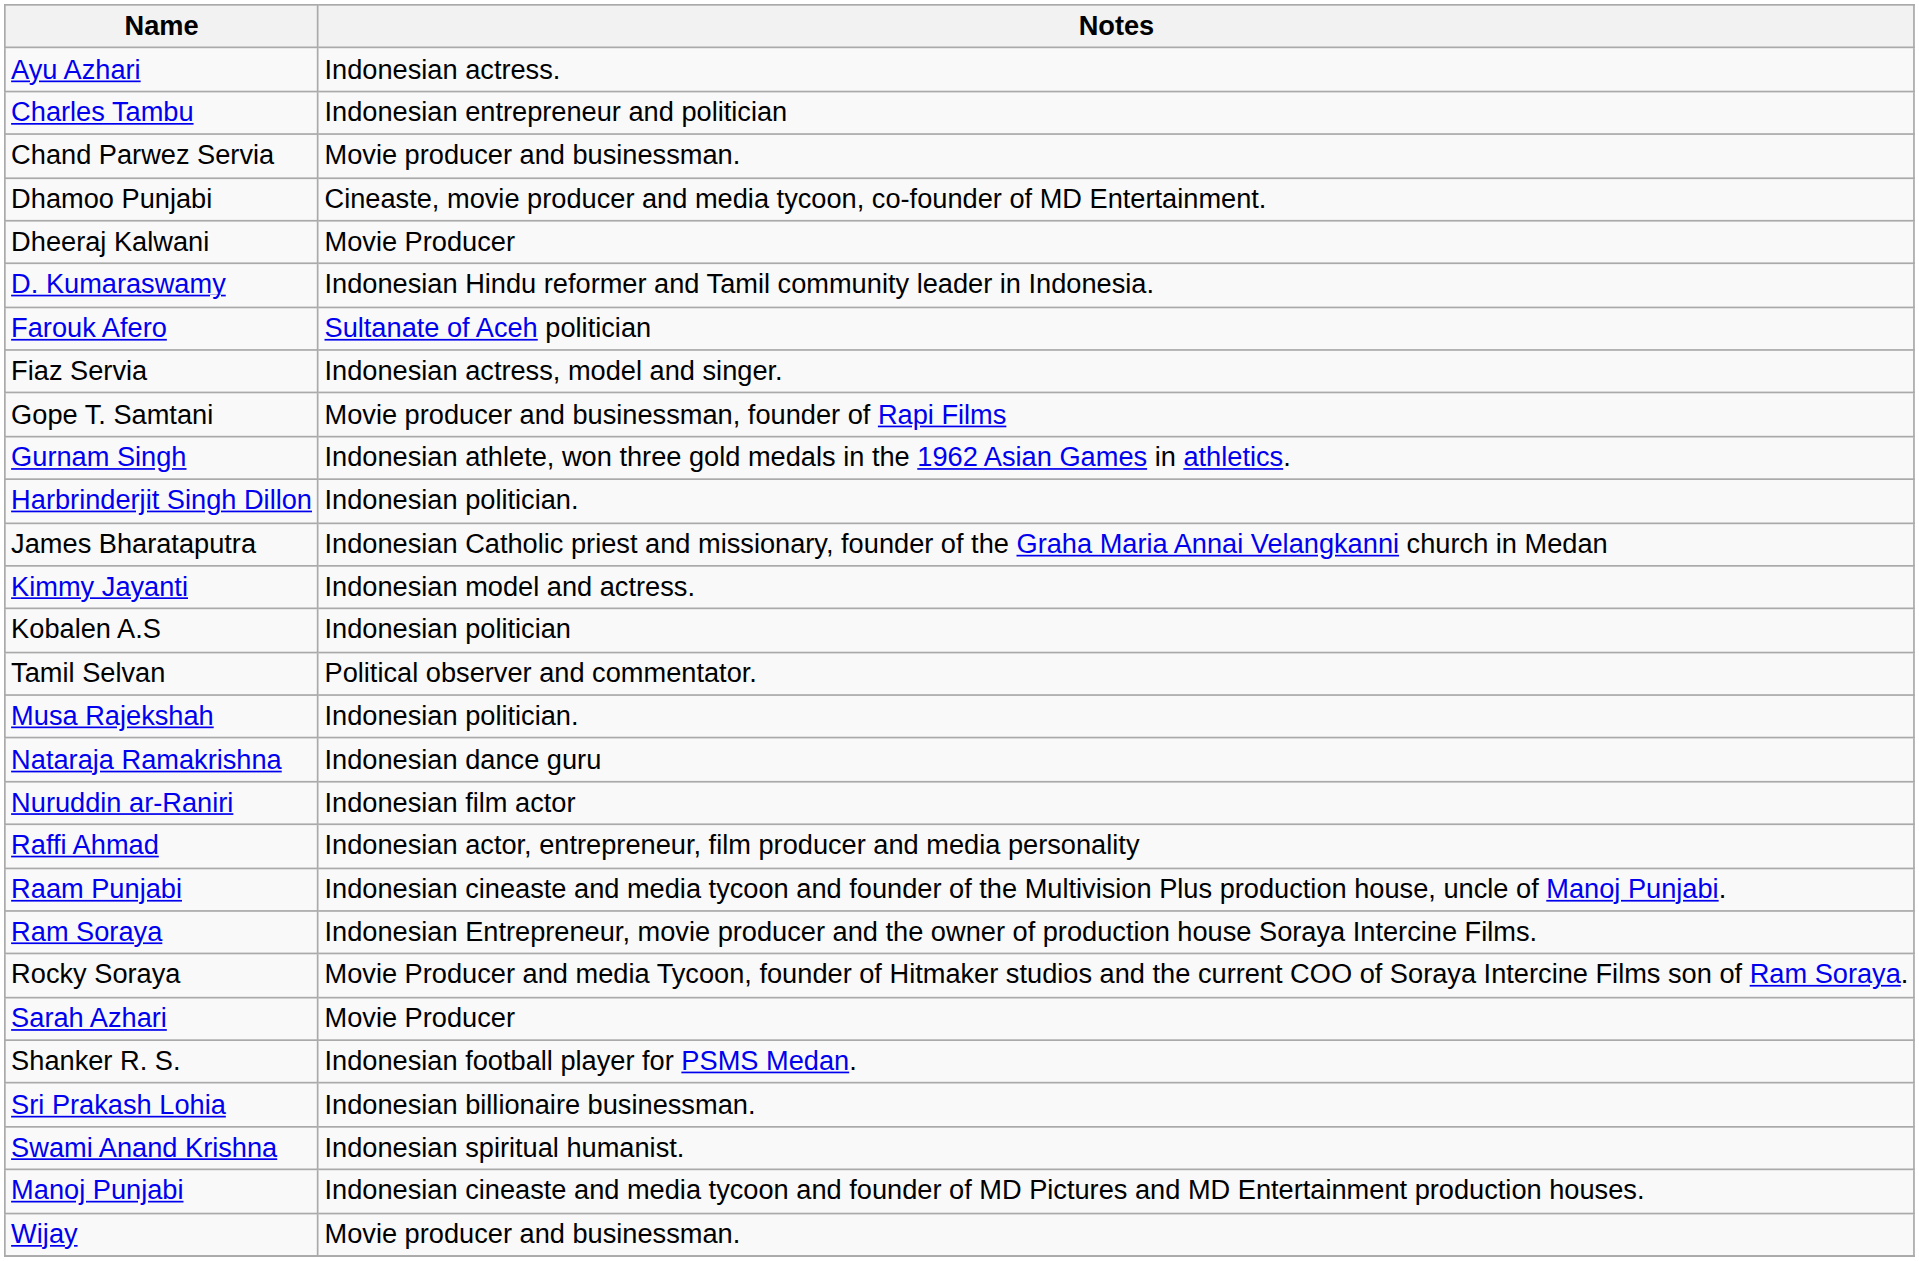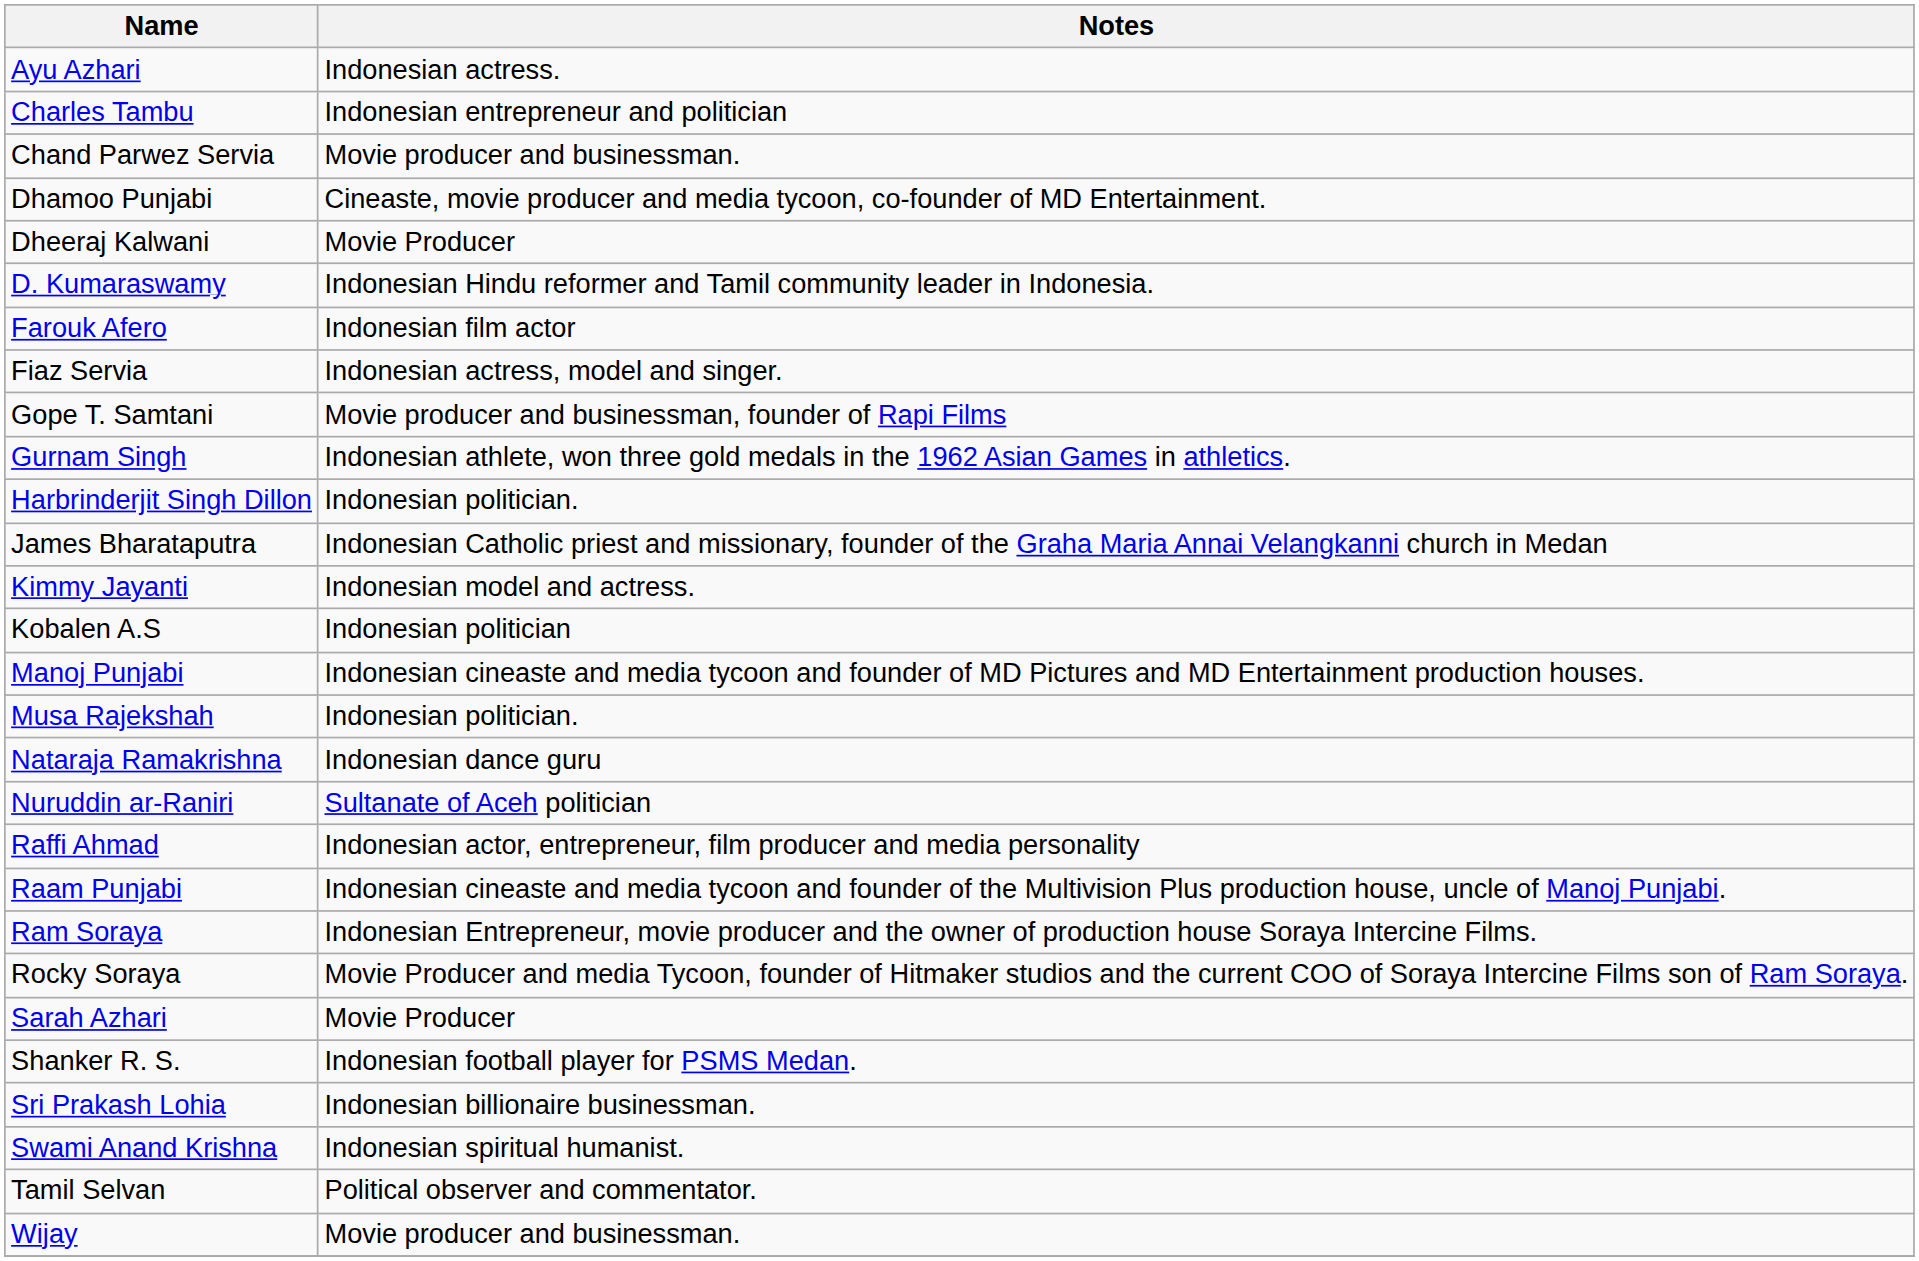 <table class="wikitable">
 <tr>
 <th>Name</th>
 <th>Notes</th>
 </tr>
 <tr>
 <td><a href='#'>Ayu Azhari</a></td>
 <td>Indonesian actress.</td>
 </tr>
 <tr>
 <td><a href='#'>Charles Tambu</a></td>
 <td>Indonesian entrepreneur and politician</td>
 </tr>
 <tr>
 <td>Chand Parwez Servia</td>
 <td>Movie producer and businessman.</td>
 </tr>
 <tr>
 <td>Dhamoo Punjabi</td>
 <td>Cineaste, movie producer and media tycoon, co-founder of MD Entertainment.</td>
 </tr>
 <tr>
 <td>Dheeraj Kalwani</td>
 <td>Movie Producer</td>
 </tr>
 <tr>
 <td><a href='#'>D. Kumaraswamy</a></td>
 <td>Indonesian Hindu reformer and Tamil community leader in Indonesia.</td>
 </tr>
 <tr>
 <td><a href='#'>Farouk Afero</a></td>
-<td><a href='#'>Sultanate of Aceh</a> politician</td>
+<td>Indonesian film actor</td>
 </tr>
 <tr>
 <td>Fiaz Servia</td>
 <td>Indonesian actress, model and singer.</td>
 </tr>
 <tr>
 <td>Gope T. Samtani</td>
 <td>Movie producer and businessman, founder of <a href='#'>Rapi Films</a></td>
 </tr>
 <tr>
 <td><a href='#'>Gurnam Singh</a></td>
 <td>Indonesian athlete, won three gold medals in the <a href='#'>1962 Asian Games</a> in <a href='#'>athletics</a>.</td>
 </tr>
 <tr>
 <td><a href='#'>Harbrinderjit Singh Dillon</a></td>
 <td>Indonesian politician.</td>
 </tr>
 <tr>
 <td>James Bharataputra</td>
 <td>Indonesian Catholic priest and missionary, founder of the <a href='#'>Graha Maria Annai Velangkanni</a> church in Medan</td>
 </tr>
 <tr>
 <td><a href='#'>Kimmy Jayanti</a></td>
 <td>Indonesian model and actress.</td>
 </tr>
 <tr>
 <td>Kobalen A.S</td>
 <td>Indonesian politician</td>
 </tr>
 <tr>
-<td>Tamil Selvan</td>
-<td>Political observer and commentator.</td>
+<td><a href='#'>Manoj Punjabi</a></td>
+<td>Indonesian cineaste and media tycoon and founder of MD Pictures and MD Entertainment production houses.</td>
 </tr>
 <tr>
 <td><a href='#'>Musa Rajekshah</a></td>
 <td>Indonesian politician.</td>
 </tr>
 <tr>
 <td><a href='#'>Nataraja Ramakrishna</a></td>
 <td>Indonesian dance guru</td>
 </tr>
 <tr>
 <td><a href='#'>Nuruddin ar-Raniri</a></td>
-<td>Indonesian film actor</td>
+<td><a href='#'>Sultanate of Aceh</a> politician</td>
 </tr>
 <tr>
 <td><a href='#'>Raffi Ahmad</a></td>
 <td>Indonesian actor, entrepreneur, film producer and media personality</td>
 </tr>
 <tr>
 <td><a href='#'>Raam Punjabi</a></td>
 <td>Indonesian cineaste and media tycoon and founder of the Multivision Plus production house, uncle of <a href='#'>Manoj Punjabi</a>.</td>
 </tr>
 <tr>
 <td><a href='#'>Ram Soraya</a></td>
 <td>Indonesian Entrepreneur, movie producer and the owner of production house Soraya Intercine Films.</td>
 </tr>
 <tr>
 <td>Rocky Soraya</td>
 <td>Movie Producer and media Tycoon, founder of Hitmaker studios and the current COO of Soraya Intercine Films son of <a href='#'>Ram Soraya</a>.</td>
 </tr>
 <tr>
 <td><a href='#'>Sarah Azhari</a></td>
 <td>Movie Producer</td>
 </tr>
 <tr>
 <td>Shanker R. S.</td>
 <td>Indonesian football player for <a href='#'>PSMS Medan</a>.</td>
 </tr>
 <tr>
 <td><a href='#'>Sri Prakash Lohia</a></td>
 <td>Indonesian billionaire businessman.</td>
 </tr>
 <tr>
 <td><a href='#'>Swami Anand Krishna</a></td>
 <td>Indonesian spiritual humanist.</td>
 </tr>
 <tr>
-<td><a href='#'>Manoj Punjabi</a></td>
-<td>Indonesian cineaste and media tycoon and founder of MD Pictures and MD Entertainment production houses.</td>
+<td>Tamil Selvan</td>
+<td>Political observer and commentator.</td>
 </tr>
 <tr>
 <td><a href='#'>Wijay</a></td>
 <td>Movie producer and businessman.</td>
 </tr>
 <tr>
 </tr>
 </table>
